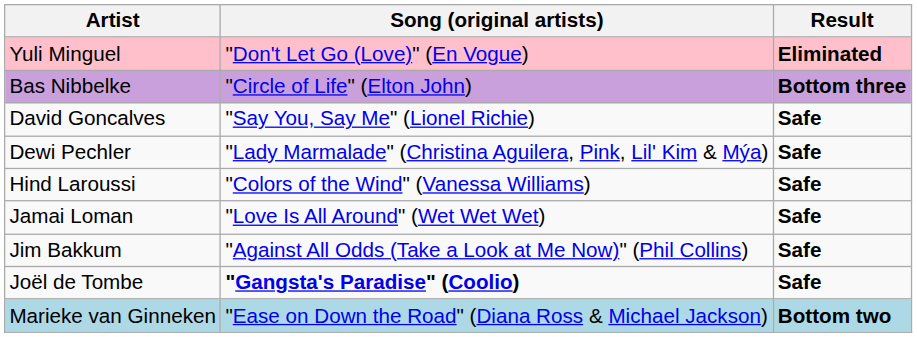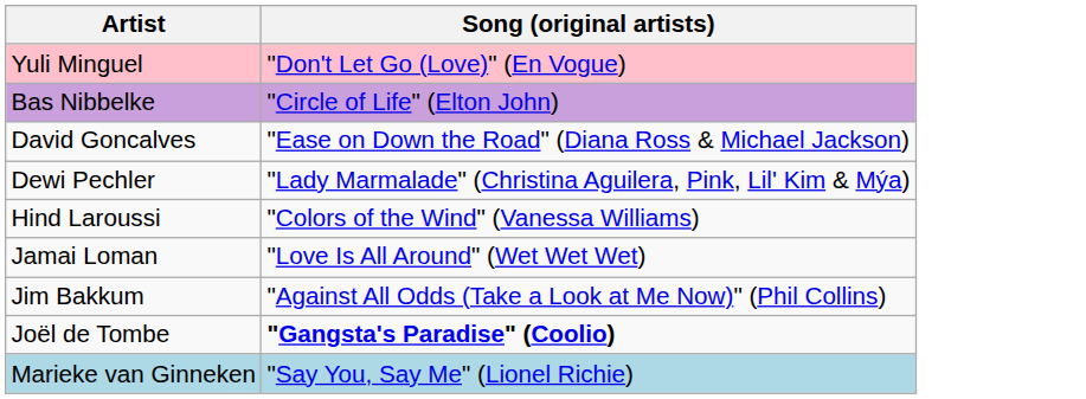 <table class=wikitable>
 <tr>
 <th>Artist</th>
 <th>Song (original artists)</th>
-<th>Result</th>
 </tr>
 <tr style="background:pink;">
 <td>Yuli Minguel</td>
 <td>"<a href='#'>Don't Let Go (Love)</a>" (<a href='#'>En Vogue</a>)</td>
-<td><strong>Eliminated</strong></td>
 </tr>
 <tr style="background:#C9A0DC">
 <td>Bas Nibbelke</td>
 <td>"<a href='#'>Circle of Life</a>" (<a href='#'>Elton John</a>)</td>
-<td><strong>Bottom three</strong></td>
 </tr>
 <tr>
 <td>David Goncalves</td>
-<td>"<a href='#'>Say You, Say Me</a>" (<a href='#'>Lionel Richie</a>)</td>
-<td><strong>Safe</strong></td>
+<td>"<a href='#'>Ease on Down the Road</a>" (<a href='#'>Diana Ross</a> & <a href='#'>Michael Jackson</a>)</td>
 </tr>
 <tr>
 <td>Dewi Pechler</td>
 <td>"<a href='#'>Lady Marmalade</a>" (<a href='#'>Christina Aguilera</a>, <a href='#'>Pink</a>, <a href='#'>Lil' Kim</a> & <a href='#'>Mýa</a>)</td>
-<td><strong>Safe</strong></td>
 </tr>
 <tr>
 <td>Hind Laroussi</td>
 <td>"<a href='#'>Colors of the Wind</a>" (<a href='#'>Vanessa Williams</a>)</td>
-<td><strong>Safe</strong></td>
 </tr>
 <tr>
 <td>Jamai Loman</td>
 <td>"<a href='#'>Love Is All Around</a>" (<a href='#'>Wet Wet Wet</a>)</td>
-<td><strong>Safe</strong></td>
 </tr>
 <tr>
 <td>Jim Bakkum</td>
 <td>"<a href='#'>Against All Odds (Take a Look at Me Now)</a>" (<a href='#'>Phil Collins</a>)</td>
-<td><strong>Safe</strong></td>
 </tr>
 <tr>
 <td>Joël de Tombe</td>
 <td><strong>"<a href='#'>Gangsta's Paradise</a>" (<a href='#'>Coolio</a>)</strong></td>
-<td><strong>Safe</strong></td>
 </tr>
 <tr style="background:lightblue;">
 <td>Marieke van Ginneken</td>
-<td>"<a href='#'>Ease on Down the Road</a>" (<a href='#'>Diana Ross</a> & <a href='#'>Michael Jackson</a>)</td>
-<td><strong>Bottom two</strong></td>
+<td>"<a href='#'>Say You, Say Me</a>" (<a href='#'>Lionel Richie</a>)</td>
 </tr>
 </table>
